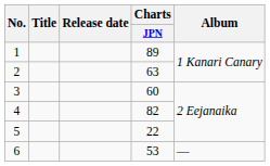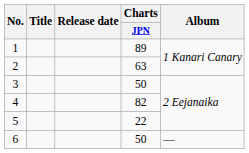 <table class="wikitable">
 <tr>
 <th rowspan="2">No.</th>
 <th rowspan="2">Title</th>
 <th rowspan="2">Release date</th>
 <th>Charts</th>
 <th rowspan="2">Album</th>
 </tr>
 <tr style="width:3em;font-size:85%;">
 <th><a href='#'>JPN</a><br></th>
 </tr>
 <tr>
 <td align="center">1</td>
 <td></td>
 <td></td>
 <td align="center">89</td>
 <td rowspan="2"><em>1 Kanari Canary</em></td>
 </tr>
 <tr>
 <td align="center">2</td>
 <td></td>
 <td></td>
 <td align="center">63</td>
 </tr>
 <tr>
 <td align="center">3</td>
 <td></td>
 <td></td>
-<td align="center">60</td>
+<td align="center">50</td>
 <td rowspan="3"><em>2 Eejanaika</em></td>
 </tr>
 <tr>
 <td align="center">4</td>
 <td></td>
 <td></td>
 <td align="center">82</td>
 </tr>
 <tr>
 <td align="center">5</td>
 <td></td>
 <td></td>
 <td align="center">22</td>
 </tr>
 <tr>
 <td align="center">6</td>
 <td></td>
 <td></td>
-<td align="center">53</td>
+<td align="center">50</td>
 <td rowspan="8">—</td>
 </tr>
 </table>
